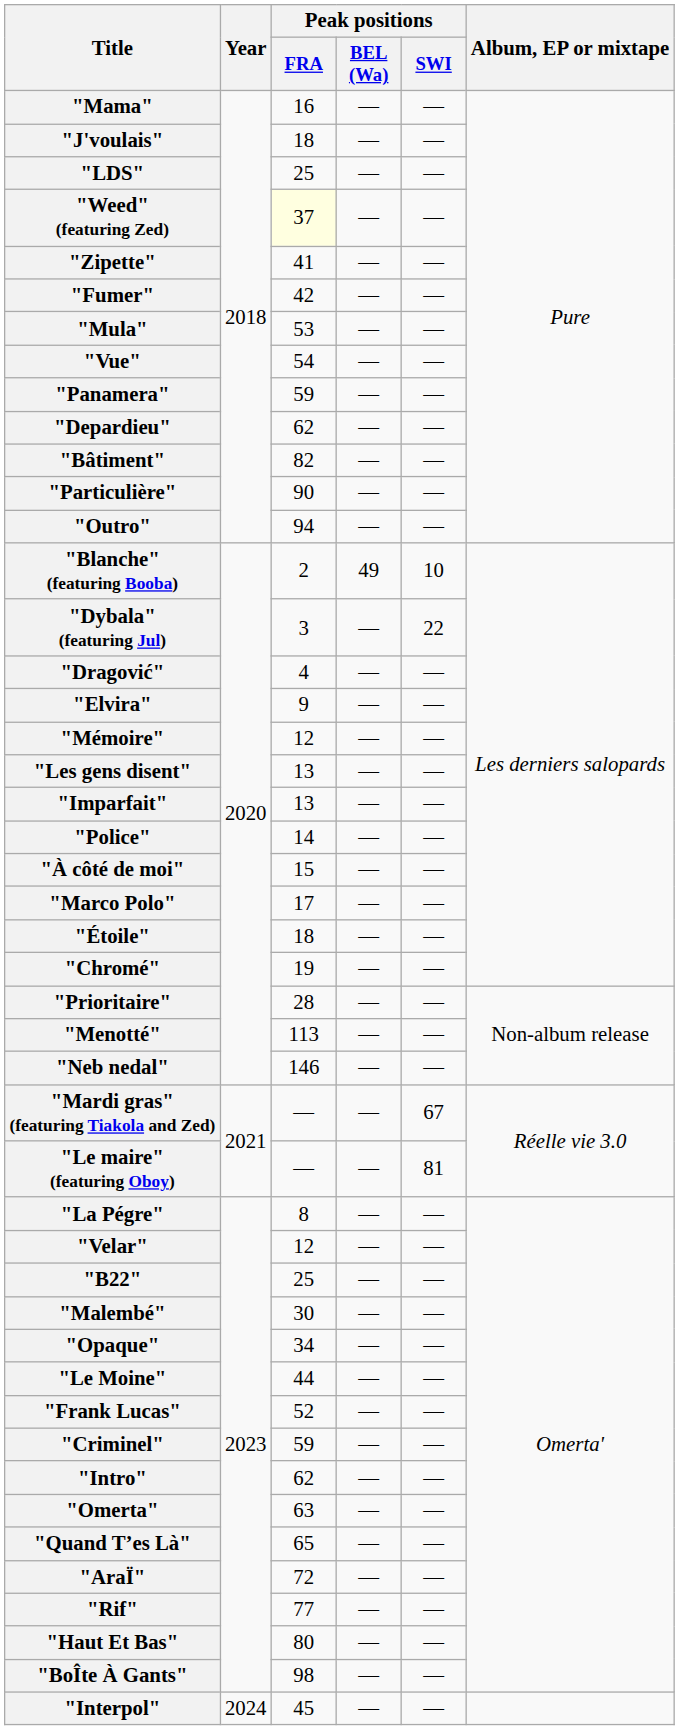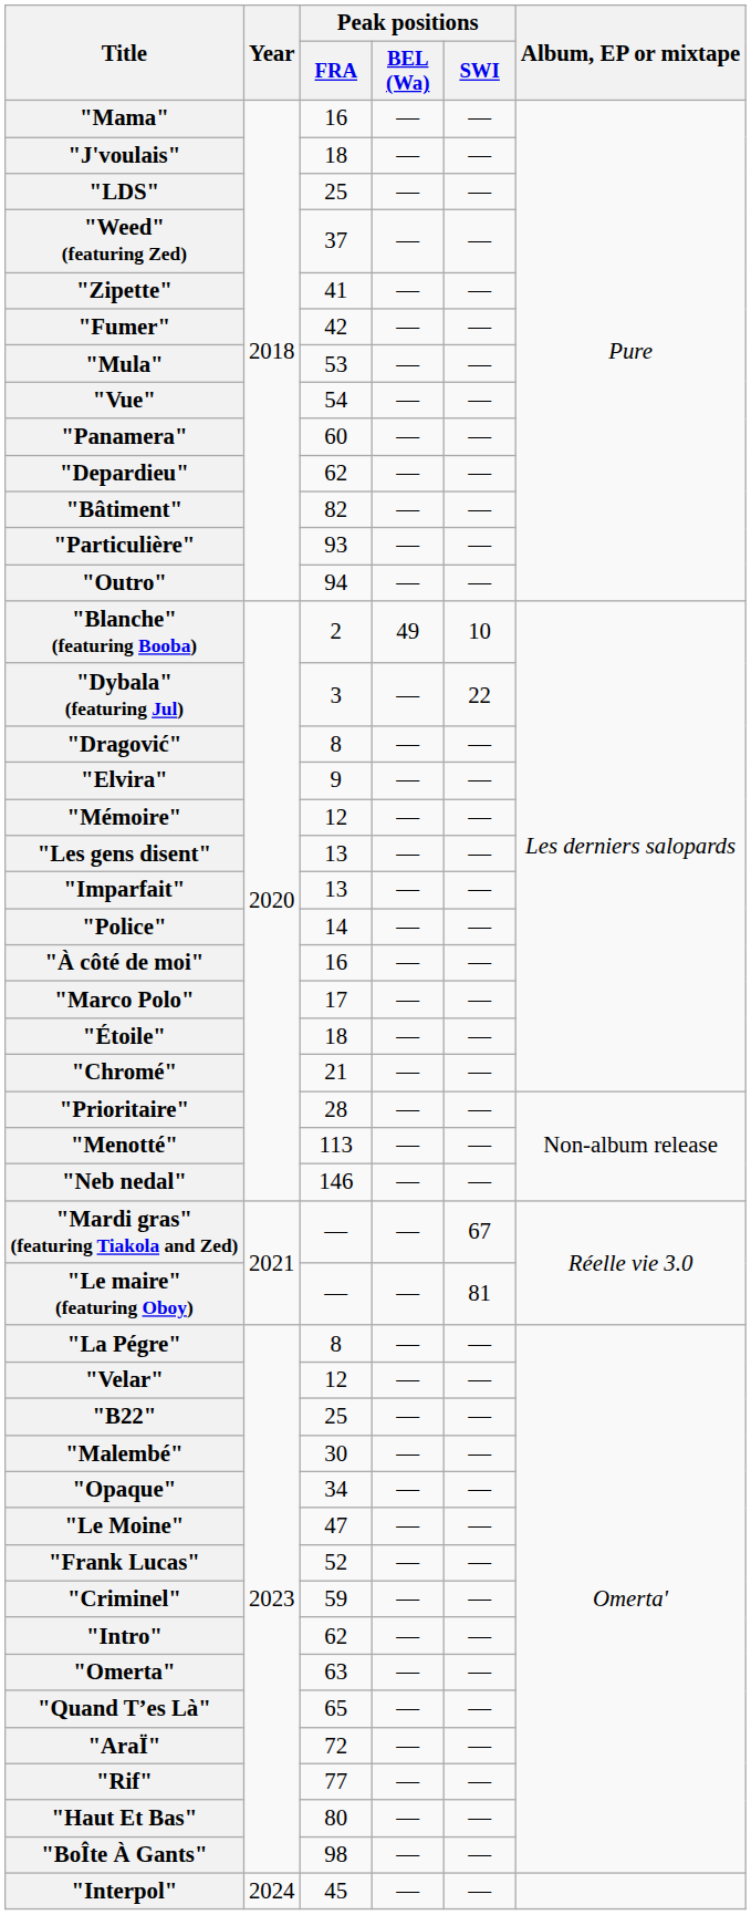 <table class="wikitable plainrowheaders" style="text-align:center">
 <tr>
 <th scope="col" rowspan="2">Title</th>
 <th scope="col" rowspan="2">Year</th>
 <th scope="col" colspan="3">Peak positions</th>
 <th scope="col" rowspan="2">Album, EP or mixtape</th>
 </tr>
 <tr>
 <th scope="col" style="width:3em;font-size:90%;"><a href='#'>FRA</a><br></th>
 <th scope="col" style="width:3em;font-size:90%;"><a href='#'>BEL<br>(Wa)</a><br></th>
 <th scope="col" style="width:3em;font-size:90%;"><a href='#'>SWI</a><br></th>
 </tr>
 <tr>
 <th scope="row">"Mama"</th>
 <td rowspan=13>2018</td>
 <td>16</td>
 <td>—</td>
 <td>—</td>
 <td scope="row" rowspan=13><em>Pure</em></td>
 </tr>
 <tr>
 <th scope="row">"J'voulais"</th>
 <td>18</td>
 <td>—</td>
 <td>—</td>
 </tr>
 <tr>
 <th scope="row">"LDS"</th>
 <td>25</td>
 <td>—</td>
 <td>—</td>
 </tr>
 <tr>
 <th scope="row">"Weed"<br><small>(featuring Zed)</small></th>
-<td style="background: lightyellow;">37</td>
+<td>37</td>
 <td>—</td>
 <td>—</td>
 </tr>
 <tr>
 <th scope="row">"Zipette"</th>
 <td>41</td>
 <td>—</td>
 <td>—</td>
 </tr>
 <tr>
 <th scope="row">"Fumer"</th>
 <td>42</td>
 <td>—</td>
 <td>—</td>
 </tr>
 <tr>
 <th scope="row">"Mula"</th>
 <td>53</td>
 <td>—</td>
 <td>—</td>
 </tr>
 <tr>
 <th scope="row">"Vue"</th>
 <td>54</td>
 <td>—</td>
 <td>—</td>
 </tr>
 <tr>
 <th scope="row">"Panamera"</th>
-<td>59</td>
+<td>60</td>
 <td>—</td>
 <td>—</td>
 </tr>
 <tr>
 <th scope="row">"Depardieu"</th>
 <td>62</td>
 <td>—</td>
 <td>—</td>
 </tr>
 <tr>
 <th scope="row">"Bâtiment"</th>
 <td>82</td>
 <td>—</td>
 <td>—</td>
 </tr>
 <tr>
 <th scope="row">"Particulière"</th>
-<td>90</td>
+<td>93</td>
 <td>—</td>
 <td>—</td>
 </tr>
 <tr>
 <th scope="row">"Outro"</th>
 <td>94</td>
 <td>—</td>
 <td>—</td>
 </tr>
 <tr>
 <th scope="row">"Blanche"<br><small>(featuring <a href='#'>Booba</a>)</small></th>
 <td rowspan="15">2020</td>
 <td>2</td>
 <td>49</td>
 <td>10</td>
 <td rowspan="12"><em>Les derniers salopards</em></td>
 </tr>
 <tr>
 <th scope="row">"Dybala"<br><small>(featuring <a href='#'>Jul</a>)</small></th>
 <td>3</td>
 <td>—</td>
 <td>22</td>
 </tr>
 <tr>
 <th scope="row">"Dragović"</th>
-<td>4</td>
+<td>8</td>
 <td>—</td>
 <td>—</td>
 </tr>
 <tr>
 <th scope="row">"Elvira"</th>
 <td>9</td>
 <td>—</td>
 <td>—</td>
 </tr>
 <tr>
 <th scope="row">"Mémoire"</th>
 <td>12</td>
 <td>—</td>
 <td>—</td>
 </tr>
 <tr>
 <th scope="row">"Les gens disent"</th>
 <td>13</td>
 <td>—</td>
 <td>—</td>
 </tr>
 <tr>
 <th scope="row">"Imparfait"</th>
 <td>13</td>
 <td>—</td>
 <td>—</td>
 </tr>
 <tr>
 <th scope="row">"Police"</th>
 <td>14</td>
 <td>—</td>
 <td>—</td>
 </tr>
 <tr>
 <th scope="row">"À côté de moi"</th>
-<td>15</td>
+<td>16</td>
 <td>—</td>
 <td>—</td>
 </tr>
 <tr>
 <th scope="row">"Marco Polo"</th>
 <td>17</td>
 <td>—</td>
 <td>—</td>
 </tr>
 <tr>
 <th scope="row">"Étoile"</th>
 <td>18</td>
 <td>—</td>
 <td>—</td>
 </tr>
 <tr>
 <th scope="row">"Chromé"</th>
-<td>19</td>
+<td>21</td>
 <td>—</td>
 <td>—</td>
 </tr>
 <tr>
 <th scope="row">"Prioritaire"</th>
 <td>28</td>
 <td>—</td>
 <td>—</td>
 <td rowspan=3  scope="row">Non-album release</td>
 </tr>
 <tr>
 <th scope="row">"Menotté"</th>
 <td>113</td>
 <td>—</td>
 <td>—</td>
 </tr>
 <tr>
 <th scope="row">"Neb nedal"</th>
 <td>146</td>
 <td>—</td>
 <td>—</td>
 </tr>
 <tr>
 <th scope="row">"Mardi gras"<br><small>(featuring <a href='#'>Tiakola</a> and Zed)</small></th>
 <td rowspan="2">2021</td>
 <td>—</td>
 <td>—</td>
 <td>67</td>
 <td rowspan="2"><em>Réelle vie 3.0</em></td>
 </tr>
 <tr>
 <th scope="row">"Le maire"<br><small>(featuring <a href='#'>Oboy</a>)</small></th>
 <td>—</td>
 <td>—</td>
 <td>81</td>
 </tr>
 <tr>
 <th scope="row">"La Pégre"</th>
 <td rowspan="15">2023</td>
 <td>8</td>
 <td>—</td>
 <td>—</td>
 <td rowspan="15"><em>Omerta'</td>
 </tr>
 <tr>
 <th scope="row">"Velar"</th>
 <td>12</td>
 <td>—</td>
 <td>—</td>
 </tr>
 <tr>
 <th scope="row">"B22"</th>
 <td>25</td>
 <td>—</td>
 <td>—</td>
 </tr>
 <tr>
 <th scope="row">"Malembé"</th>
 <td>30</td>
 <td>—</td>
 <td>—</td>
 </tr>
 <tr>
 <th scope="row">"Opaque"</th>
 <td>34</td>
 <td>—</td>
 <td>—</td>
 </tr>
 <tr>
 <th scope="row">"Le Moine"</th>
-<td>44</td>
+<td>47</td>
 <td>—</td>
 <td>—</td>
 </tr>
 <tr>
 <th scope="row">"Frank Lucas"</th>
 <td>52</td>
 <td>—</td>
 <td>—</td>
 </tr>
 <tr>
 <th scope="row">"Criminel"</th>
 <td>59</td>
 <td>—</td>
 <td>—</td>
 </tr>
 <tr>
 <th scope="row">"Intro"</th>
 <td>62</td>
 <td>—</td>
 <td>—</td>
 </tr>
 <tr>
 <th scope="row">"Omerta"</th>
 <td>63</td>
 <td>—</td>
 <td>—</td>
 </tr>
 <tr>
 <th scope="row">"Quand T’es Là"</th>
 <td>65</td>
 <td>—</td>
 <td>—</td>
 </tr>
 <tr>
 <th scope="row">"AraÏ"</th>
 <td>72</td>
 <td>—</td>
 <td>—</td>
 </tr>
 <tr>
 <th scope="row">"Rif"</th>
 <td>77</td>
 <td>—</td>
 <td>—</td>
 </tr>
 <tr>
 <th scope="row">"Haut Et Bas"</th>
 <td>80</td>
 <td>—</td>
 <td>—</td>
 </tr>
 <tr>
 <th scope="row">"BoÎte À Gants"</th>
 <td>98</td>
 <td>—</td>
 <td>—</td>
 </tr>
 <tr>
 <th scope="row">"Interpol"</th>
 <td>2024</td>
 <td>45</td>
 <td>—</td>
 <td>—</td>
 </tr>
 </table>
